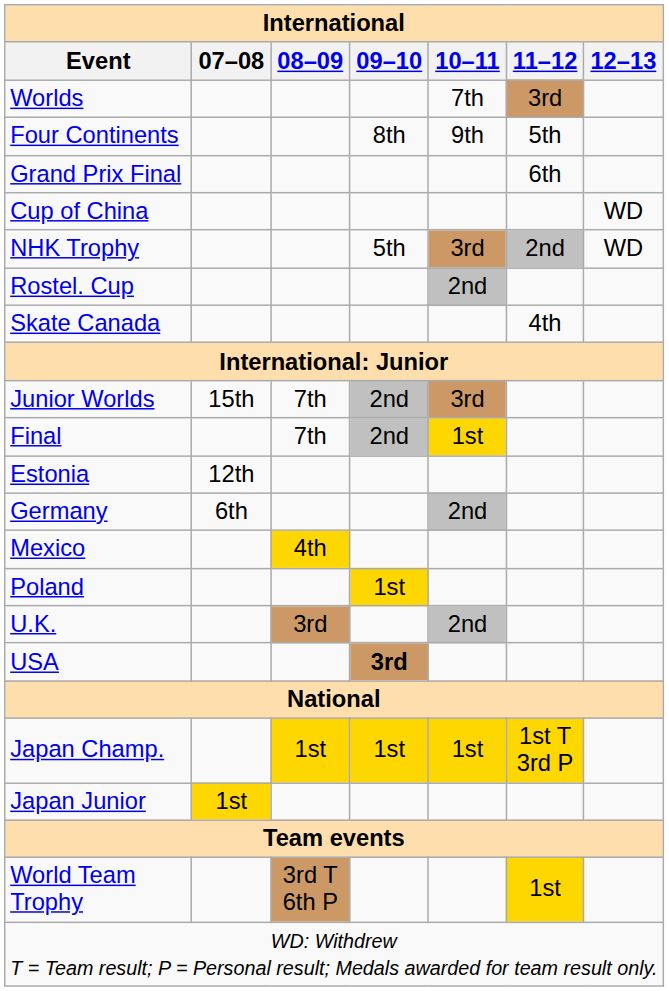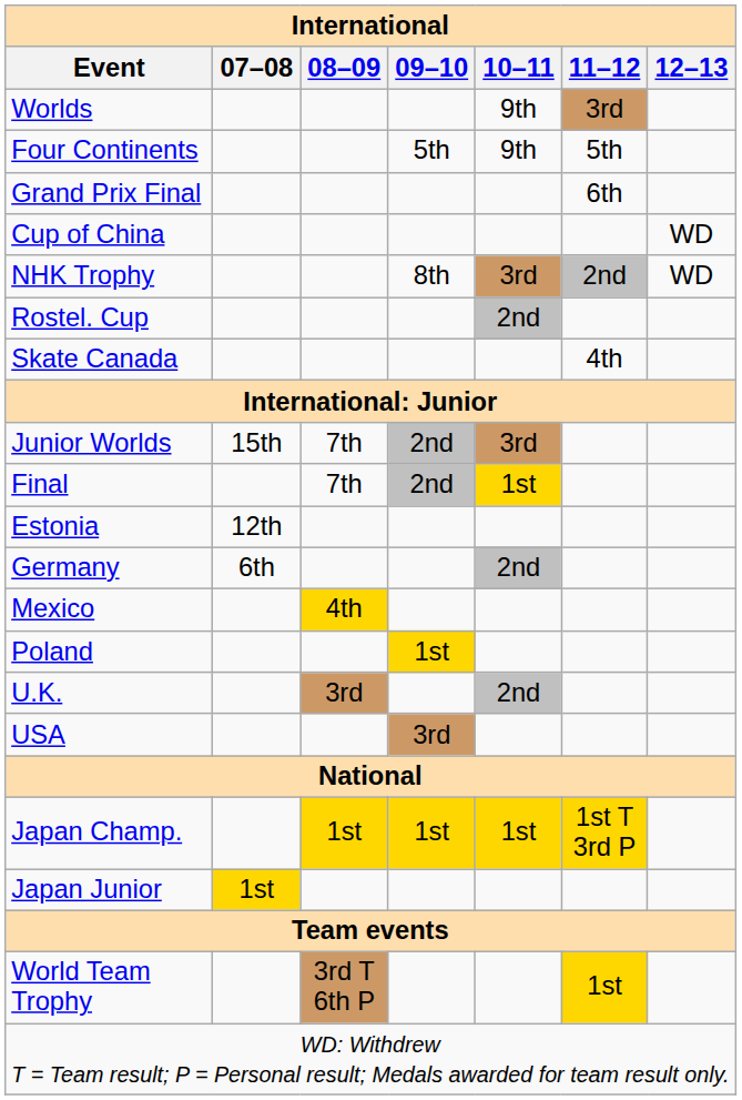 <table class="wikitable" style="text-align:center">
 <tr>
 <th style="background-color: #ffdead; " colspan=8 align=center>International</th>
 </tr>
 <tr>
 <th>Event</th>
 <th>07–08</th>
 <th><a href='#'>08–09</a></th>
 <th><a href='#'>09–10</a></th>
 <th><a href='#'>10–11</a></th>
 <th><a href='#'>11–12</a></th>
 <th><a href='#'>12–13</a></th>
 </tr>
 <tr>
 <td align=left><a href='#'>Worlds</a></td>
 <td></td>
 <td></td>
 <td></td>
-<td>7th</td>
+<td>9th</td>
 <td bgcolor=cc9966>3rd</td>
 <td></td>
 </tr>
 <tr>
 <td align=left><a href='#'>Four Continents</a></td>
 <td></td>
 <td></td>
-<td>8th</td>
+<td>5th</td>
 <td>9th</td>
 <td>5th</td>
 <td></td>
 </tr>
 <tr>
 <td align=left><a href='#'>Grand Prix Final</a></td>
 <td></td>
 <td></td>
 <td></td>
 <td></td>
 <td>6th</td>
 <td></td>
 </tr>
 <tr>
 <td align=left> <a href='#'>Cup of China</a></td>
 <td></td>
 <td></td>
 <td></td>
 <td></td>
 <td></td>
 <td>WD</td>
 </tr>
 <tr>
 <td align=left> <a href='#'>NHK Trophy</a></td>
 <td></td>
 <td></td>
-<td>5th</td>
+<td>8th</td>
 <td bgcolor=cc9966>3rd</td>
 <td bgcolor=silver>2nd</td>
 <td>WD</td>
 </tr>
 <tr>
 <td align=left> <a href='#'>Rostel. Cup</a></td>
 <td></td>
 <td></td>
 <td></td>
 <td bgcolor=silver>2nd</td>
 <td></td>
 <td></td>
 </tr>
 <tr>
 <td align=left> <a href='#'>Skate Canada</a></td>
 <td></td>
 <td></td>
 <td></td>
 <td></td>
 <td>4th</td>
 <td></td>
 </tr>
 <tr>
 <th style="background-color: #ffdead; " colspan=13 align=center>International: Junior</th>
 </tr>
 <tr>
 <td align=left><a href='#'>Junior Worlds</a></td>
 <td>15th</td>
 <td>7th</td>
 <td bgcolor=silver>2nd</td>
 <td bgcolor=cc9966>3rd</td>
 <td></td>
 <td></td>
 </tr>
 <tr>
 <td align=left> <a href='#'>Final</a></td>
 <td></td>
 <td>7th</td>
 <td bgcolor=silver>2nd</td>
 <td bgcolor=gold>1st</td>
 <td></td>
 <td></td>
 </tr>
 <tr>
 <td align=left> <a href='#'>Estonia</a></td>
 <td>12th</td>
 <td></td>
 <td></td>
 <td></td>
 <td></td>
 <td></td>
 </tr>
 <tr>
 <td align=left> <a href='#'>Germany</a></td>
 <td>6th</td>
 <td></td>
 <td></td>
 <td bgcolor=silver>2nd</td>
 <td></td>
 <td></td>
 </tr>
 <tr>
 <td align=left> <a href='#'>Mexico</a></td>
 <td></td>
 <td style="background: gold;">4th</td>
 <td></td>
 <td></td>
 <td></td>
 <td></td>
 </tr>
 <tr>
 <td align=left> <a href='#'>Poland</a></td>
 <td></td>
 <td></td>
 <td bgcolor=gold>1st</td>
 <td></td>
 <td></td>
 <td></td>
 </tr>
 <tr>
 <td align=left> <a href='#'>U.K.</a></td>
 <td></td>
 <td bgcolor=cc9966>3rd</td>
 <td></td>
 <td bgcolor=silver>2nd</td>
 <td></td>
 <td></td>
 </tr>
 <tr>
 <td align=left> <a href='#'>USA</a></td>
 <td></td>
 <td></td>
-<td bgcolor=cc9966><strong>3rd</strong></td>
+<td bgcolor=cc9966>3rd</td>
 <td></td>
 <td></td>
 <td></td>
 </tr>
 <tr>
 <th style="background-color: #ffdead; " colspan=13 align=center>National</th>
 </tr>
 <tr>
 <td align=left><a href='#'>Japan Champ.</a></td>
 <td></td>
 <td bgcolor=gold>1st</td>
 <td bgcolor=gold>1st</td>
 <td bgcolor=gold>1st</td>
 <td bgcolor=gold>1st T <br> 3rd P</td>
 <td></td>
 </tr>
 <tr>
 <td align=left><a href='#'>Japan Junior</a></td>
 <td bgcolor=gold>1st</td>
 <td></td>
 <td></td>
 <td></td>
 <td></td>
 <td></td>
 </tr>
 <tr>
 <th style="background-color: #ffdead; " colspan=13 align=center>Team events</th>
 </tr>
 <tr>
 <td align=left><a href='#'>World Team<br>Trophy</a></td>
 <td></td>
 <td bgcolor=cc9966>3rd T <br> 6th P</td>
 <td></td>
 <td></td>
 <td bgcolor=gold>1st</td>
 <td></td>
 </tr>
 <tr>
 <td colspan=8 align=center><small> <em>WD: Withdrew <br> T = Team result; P = Personal result; Medals awarded for team result only.</em> </small></td>
 </tr>
 </table>
